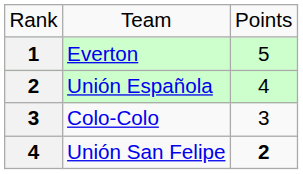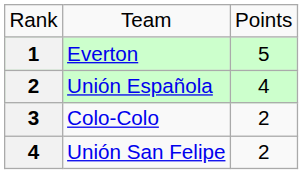 <table class="wikitable" style="text-align: center;">
 <tr>
 <td>Rank</td>
 <td>Team</td>
 <td>Points</td>
 </tr>
 <tr bgcolor=#ccffcc>
 <th>1</th>
 <td style="text-align: left;"><a href='#'>Everton</a></td>
 <td>5</td>
 </tr>
 <tr bgcolor=#ccffcc>
 <th>2</th>
 <td style="text-align: left;"><a href='#'>Unión Española</a></td>
 <td>4</td>
 </tr>
 <tr>
 <th>3</th>
 <td style="text-align: left;"><a href='#'>Colo-Colo</a></td>
-<td>3</td>
+<td>2</td>
 </tr>
 <tr>
 <th>4</th>
 <td style="text-align: left;"><a href='#'>Unión San Felipe</a></td>
-<td><strong>2</strong></td>
+<td>2</td>
 </tr>
 </table>
